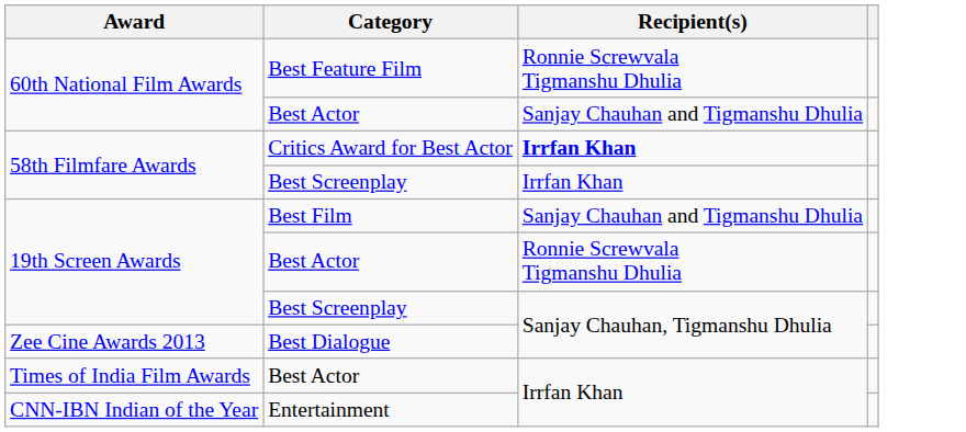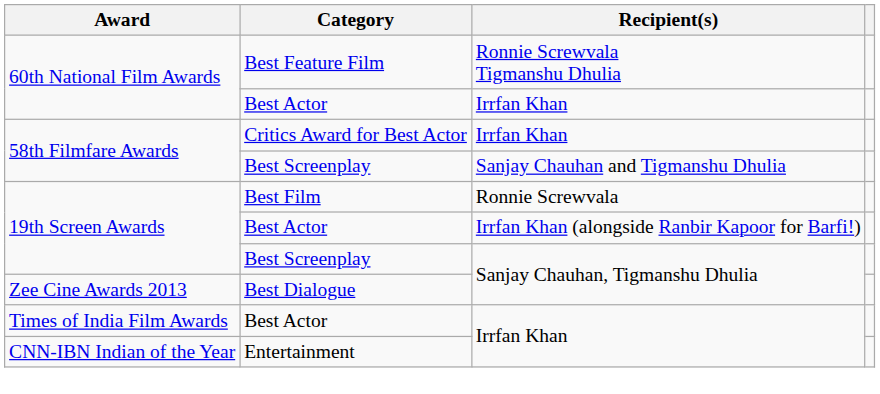 <table class="wikitable">
 <tr>
 <th>Award</th>
 <th>Category</th>
 <th>Recipient(s)</th>
 <th></th>
 </tr>
 <tr>
 <td rowspan="2"><a href='#'>60th National Film Awards</a></td>
 <td><a href='#'>Best Feature Film</a></td>
 <td><a href='#'>Ronnie Screwvala</a> <br> <a href='#'>Tigmanshu Dhulia</a></td>
 <td></td>
 </tr>
 <tr>
 <td><a href='#'>Best Actor</a></td>
-<td><a href='#'>Sanjay Chauhan</a> and <a href='#'>Tigmanshu Dhulia</a></td>
+<td><a href='#'>Irrfan Khan</a></td>
 <td></td>
 </tr>
 <tr>
 <td rowspan="2"><a href='#'>58th Filmfare Awards</a></td>
 <td><a href='#'>Critics Award for Best Actor</a></td>
-<td><strong><a href='#'>Irrfan Khan</a></strong></td>
+<td><a href='#'>Irrfan Khan</a></td>
 <td></td>
 </tr>
 <tr>
 <td><a href='#'>Best Screenplay</a></td>
-<td><a href='#'>Irrfan Khan</a></td>
+<td><a href='#'>Sanjay Chauhan</a> and <a href='#'>Tigmanshu Dhulia</a></td>
 <td></td>
 </tr>
 <tr>
 <td rowspan="3"><a href='#'>19th Screen Awards</a></td>
 <td><a href='#'>Best Film</a></td>
-<td><a href='#'>Sanjay Chauhan</a> and <a href='#'>Tigmanshu Dhulia</a></td>
+<td>Ronnie Screwvala</td>
 <td></td>
 </tr>
 <tr>
 <td><a href='#'>Best Actor</a></td>
-<td><a href='#'>Ronnie Screwvala</a> <br> <a href='#'>Tigmanshu Dhulia</a></td>
+<td><a href='#'>Irrfan Khan</a> (alongside <a href='#'>Ranbir Kapoor</a> for <a href='#'>Barfi!</a>)</td>
 <td></td>
 </tr>
 <tr>
 <td><a href='#'>Best Screenplay</a></td>
 <td rowspan="2">Sanjay Chauhan, Tigmanshu Dhulia</td>
 <td></td>
 </tr>
 <tr>
 <td><a href='#'>Zee Cine Awards 2013</a></td>
 <td><a href='#'>Best Dialogue</a></td>
 <td></td>
 </tr>
 <tr>
 <td><a href='#'>Times of India Film Awards</a></td>
 <td>Best Actor</td>
 <td rowspan="2">Irrfan Khan</td>
 <td></td>
 </tr>
 <tr>
 <td><a href='#'>CNN-IBN Indian of the Year</a></td>
 <td>Entertainment</td>
 <td></td>
 </tr>
 </table>
